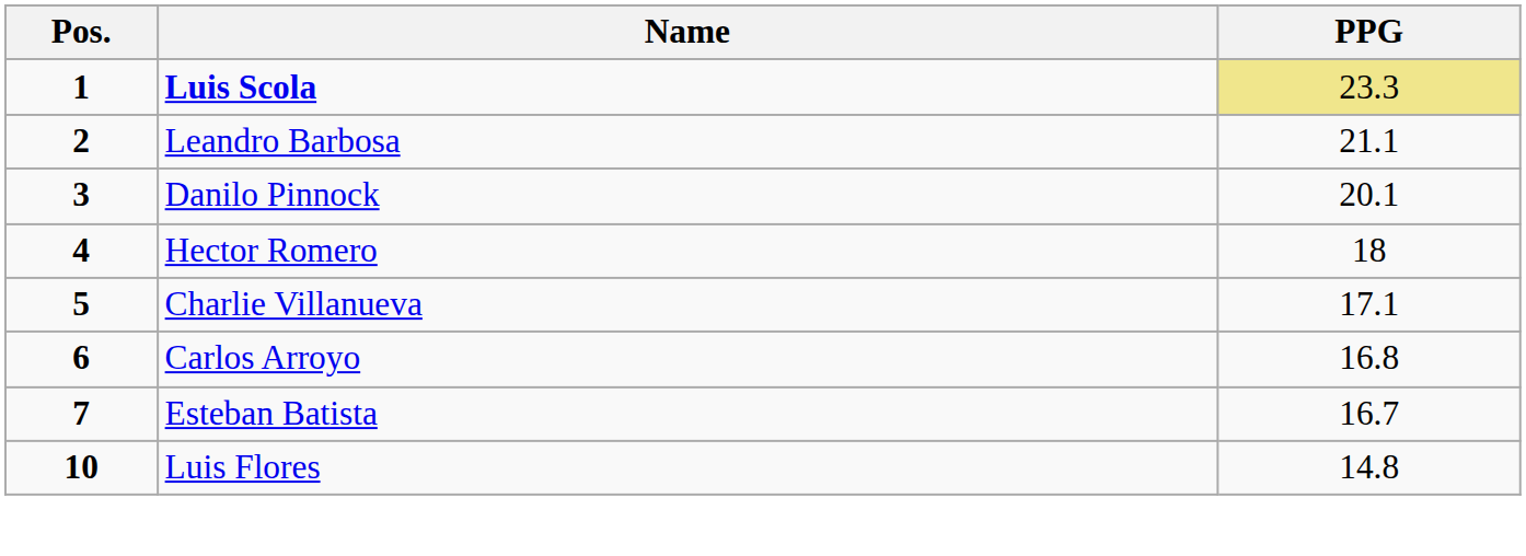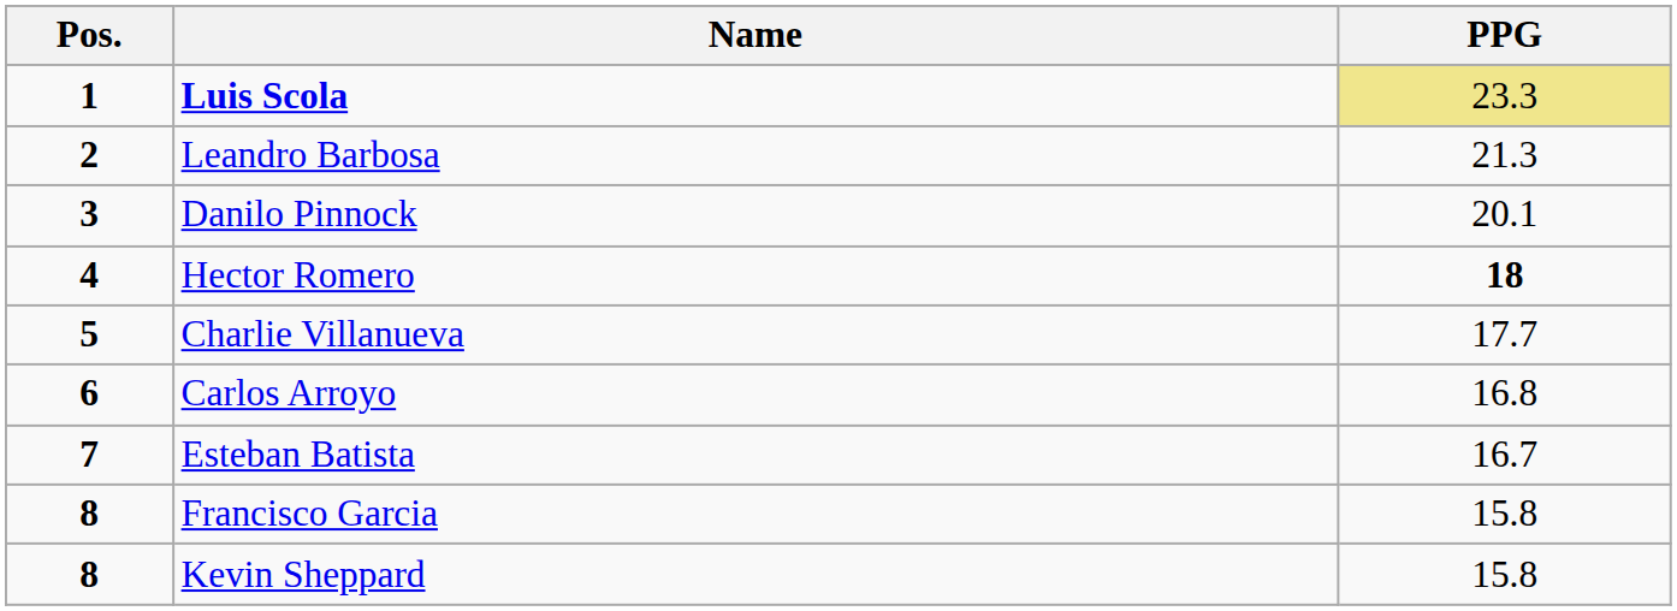 <table class=wikitable width="80%">
 <tr>
 <th width="10%">Pos.</th>
 <th width="70%">Name</th>
 <th width="20%">PPG</th>
 </tr>
 <tr>
 <td align=center><strong>1</strong></td>
 <td> <strong><a href='#'>Luis Scola</a></strong></td>
 <td align=center style="background: khaki;">23.3</td>
 </tr>
 <tr>
 <td align=center><strong>2</strong></td>
 <td> <a href='#'>Leandro Barbosa</a></td>
-<td align=center>21.1</td>
+<td align=center>21.3</td>
 </tr>
 <tr>
 <td align=center><strong>3</strong></td>
 <td> <a href='#'>Danilo Pinnock</a></td>
 <td align=center>20.1</td>
 </tr>
 <tr>
 <td align=center><strong>4</strong></td>
 <td> <a href='#'>Hector Romero</a></td>
-<td align=center>18</td>
+<td align=center><strong>18</strong></td>
 </tr>
 <tr>
 <td align=center><strong>5</strong></td>
 <td> <a href='#'>Charlie Villanueva</a></td>
-<td align=center>17.1</td>
+<td align=center>17.7</td>
 </tr>
 <tr>
 <td align=center><strong>6</strong></td>
 <td> <a href='#'>Carlos Arroyo</a></td>
 <td align=center>16.8</td>
 </tr>
 <tr>
 <td align=center><strong>7</strong></td>
 <td> <a href='#'>Esteban Batista</a></td>
 <td align=center>16.7</td>
 </tr>
 <tr>
-<td align=center><strong>10</strong></td>
-<td> <a href='#'>Luis Flores</a></td>
-<td align=center>14.8</td>
+<td align=center><strong>8</strong></td>
+<td> <a href='#'>Francisco Garcia</a></td>
+<td align=center>15.8</td>
+</tr>
+<tr>
+<td align=center><strong>8</strong></td>
+<td> <a href='#'>Kevin Sheppard</a></td>
+<td align=center>15.8</td>
 </tr>
 </table>
